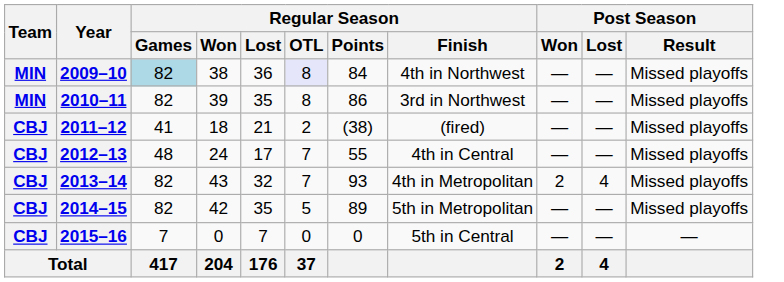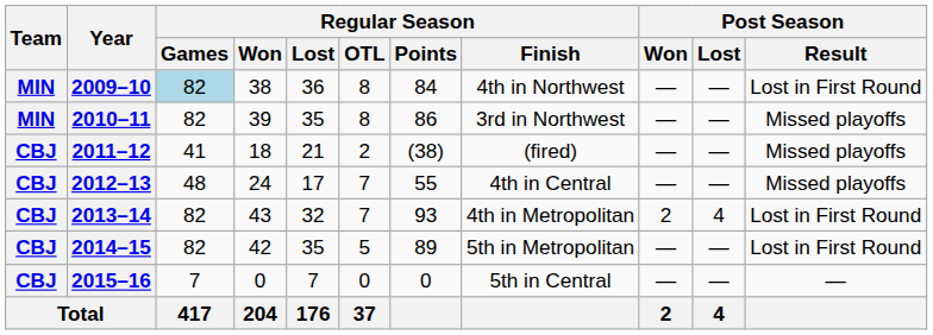 <table class="wikitable" style="font-size: 95%; text-align:center;">
 <tr>
 <th rowspan="2">Team</th>
 <th rowspan="2">Year</th>
 <th colspan="6">Regular Season</th>
 <th colspan="4">Post Season</th>
 </tr>
 <tr>
 <th>Games</th>
 <th>Won</th>
 <th>Lost</th>
 <th>OTL</th>
 <th>Points</th>
 <th>Finish</th>
 <th>Won</th>
 <th>Lost</th>
 <th>Result</th>
 </tr>
 <tr>
 <th><a href='#'>MIN</a></th>
 <th><a href='#'>2009–10</a></th>
 <td style="background: lightblue;">82</td>
 <td>38</td>
 <td>36</td>
-<td style="background: lavender;">8</td>
+<td>8</td>
 <td>84</td>
 <td>4th in Northwest</td>
 <td>—</td>
 <td>—</td>
-<td>Missed playoffs</td>
+<td>Lost in First Round</td>
 </tr>
 <tr>
 <th><a href='#'>MIN</a></th>
 <th><a href='#'>2010–11</a></th>
 <td>82</td>
 <td>39</td>
 <td>35</td>
 <td>8</td>
 <td>86</td>
 <td>3rd in Northwest</td>
 <td>—</td>
 <td>—</td>
 <td>Missed playoffs</td>
 </tr>
 <tr>
 <th><a href='#'>CBJ</a></th>
 <th><a href='#'>2011–12</a></th>
 <td>41</td>
 <td>18</td>
 <td>21</td>
 <td>2</td>
 <td>(38)</td>
 <td>(fired)</td>
 <td>—</td>
 <td>—</td>
 <td>Missed playoffs</td>
 </tr>
 <tr>
 <th><a href='#'>CBJ</a></th>
 <th><a href='#'>2012–13</a></th>
 <td>48</td>
 <td>24</td>
 <td>17</td>
 <td>7</td>
 <td>55</td>
 <td>4th in Central</td>
 <td>—</td>
 <td>—</td>
 <td>Missed playoffs</td>
 </tr>
 <tr>
 <th><a href='#'>CBJ</a></th>
 <th><a href='#'>2013–14</a></th>
 <td>82</td>
 <td>43</td>
 <td>32</td>
 <td>7</td>
 <td>93</td>
 <td>4th in Metropolitan</td>
 <td>2</td>
 <td>4</td>
-<td>Missed playoffs</td>
+<td>Lost in First Round</td>
 </tr>
 <tr>
 <th><a href='#'>CBJ</a></th>
 <th><a href='#'>2014–15</a></th>
 <td>82</td>
 <td>42</td>
 <td>35</td>
 <td>5</td>
 <td>89</td>
 <td>5th in Metropolitan</td>
 <td>—</td>
 <td>—</td>
-<td>Missed playoffs</td>
+<td>Lost in First Round</td>
 </tr>
 <tr>
 <th><a href='#'>CBJ</a></th>
 <th><a href='#'>2015–16</a></th>
 <td>7</td>
 <td>0</td>
 <td>7</td>
 <td>0</td>
 <td>0</td>
 <td>5th in Central</td>
 <td>—</td>
 <td>—</td>
 <td>—</td>
 </tr>
 <tr>
 <th colspan="2">Total</th>
 <th>417</th>
 <th>204</th>
 <th>176</th>
 <th>37</th>
 <th> </th>
 <th> </th>
 <th>2</th>
 <th>4</th>
 <th> </th>
 </tr>
 </table>
